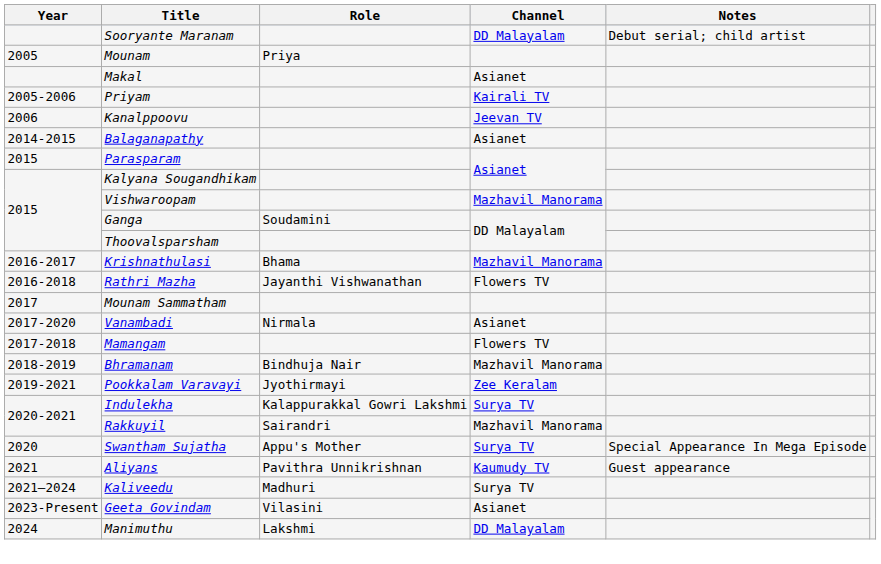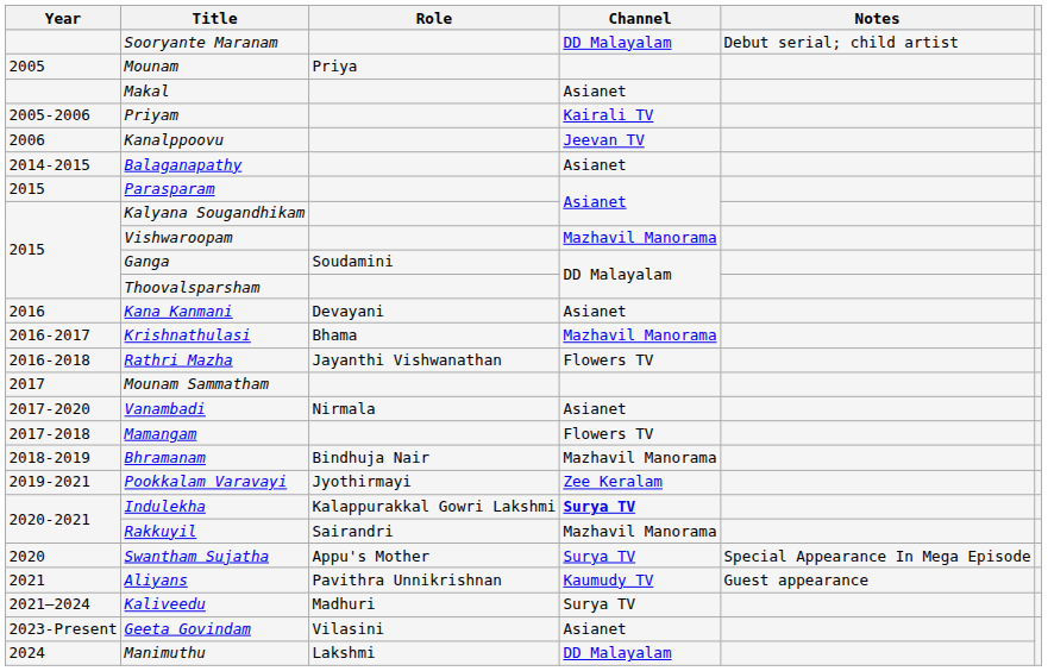 <table class="wikitable sortable" style="background:#f5f5f5;">
 <tr style="background:#B0C4DE;">
 <th>Year</th>
 <th>Title</th>
 <th>Role</th>
 <th>Channel</th>
 <th>Notes</th>
 <th></th>
 </tr>
 <tr>
 <td></td>
 <td><em>Sooryante Maranam</em></td>
 <td></td>
 <td><a href='#'>DD Malayalam</a></td>
 <td>Debut serial; child artist</td>
 <td></td>
 </tr>
 <tr>
 <td>2005</td>
 <td><em>Mounam</em></td>
 <td>Priya</td>
 <td></td>
 <td></td>
 <td></td>
 </tr>
 <tr>
 <td></td>
 <td><em>Makal</em></td>
 <td></td>
 <td>Asianet</td>
 <td></td>
 <td></td>
 </tr>
 <tr>
 <td>2005-2006</td>
 <td><em>Priyam</em></td>
 <td></td>
 <td><a href='#'>Kairali TV</a></td>
 <td></td>
 <td></td>
 </tr>
 <tr>
 <td>2006</td>
 <td><em>Kanalppoovu</em></td>
 <td></td>
 <td><a href='#'>Jeevan TV</a></td>
 <td></td>
 <td></td>
 </tr>
 <tr>
 <td>2014-2015</td>
 <td><em><a href='#'>Balaganapathy</a></em></td>
 <td></td>
 <td>Asianet</td>
 <td></td>
 <td></td>
 </tr>
 <tr>
 <td>2015</td>
 <td><em><a href='#'>Parasparam</a></em></td>
 <td></td>
 <td rowspan="2"><a href='#'>Asianet</a></td>
 <td></td>
 <td></td>
 </tr>
 <tr>
 <td rowspan="4">2015</td>
 <td><em>Kalyana Sougandhikam</em></td>
 <td></td>
 <td></td>
 <td></td>
 </tr>
 <tr>
 <td><em>Vishwaroopam</em></td>
 <td></td>
 <td><a href='#'>Mazhavil Manorama</a></td>
 <td></td>
 <td></td>
 </tr>
 <tr>
 <td><em>Ganga</em></td>
 <td>Soudamini</td>
 <td rowspan="2">DD Malayalam</td>
 <td></td>
 <td></td>
 </tr>
 <tr>
 <td><em>Thoovalsparsham</em></td>
 <td></td>
 <td></td>
 <td></td>
 </tr>
 <tr>
+<td>2016</td>
+<td><em><a href='#'>Kana Kanmani</a></em></td>
+<td>Devayani</td>
+<td>Asianet</td>
+<td></td>
+<td></td>
+</tr>
+<tr>
 <td>2016-2017</td>
 <td><em><a href='#'>Krishnathulasi</a></em></td>
 <td>Bhama</td>
 <td><a href='#'>Mazhavil Manorama</a></td>
 <td></td>
 <td></td>
 </tr>
 <tr>
 <td>2016-2018</td>
 <td><em><a href='#'>Rathri Mazha</a></em></td>
 <td>Jayanthi Vishwanathan</td>
 <td>Flowers TV</td>
 <td></td>
 <td></td>
 </tr>
 <tr>
 <td>2017</td>
 <td><em>Mounam Sammatham</em></td>
 <td></td>
 <td></td>
 <td></td>
 <td></td>
 </tr>
 <tr>
 <td>2017-2020</td>
 <td><em><a href='#'>Vanambadi</a></em></td>
 <td>Nirmala</td>
 <td>Asianet</td>
 <td></td>
 <td></td>
 </tr>
 <tr>
 <td>2017-2018</td>
 <td><em><a href='#'>Mamangam</a></em></td>
 <td></td>
 <td>Flowers TV</td>
 <td></td>
 <td></td>
 </tr>
 <tr>
 <td>2018-2019</td>
 <td><em><a href='#'>Bhramanam</a></em></td>
 <td>Bindhuja Nair</td>
 <td>Mazhavil Manorama</td>
 <td></td>
 <td></td>
 </tr>
 <tr>
 <td>2019-2021</td>
 <td><em><a href='#'>Pookkalam Varavayi</a></em></td>
 <td>Jyothirmayi</td>
 <td><a href='#'>Zee Keralam</a></td>
 <td></td>
 <td> <br> </td>
 </tr>
 <tr>
 <td rowspan="2">2020-2021</td>
 <td><em><a href='#'>Indulekha</a></em></td>
 <td>Kalappurakkal Gowri Lakshmi</td>
-<td><a href='#'>Surya TV</a></td>
+<td><strong><a href='#'>Surya TV</a></strong></td>
 <td></td>
 <td> <br> </td>
 </tr>
 <tr>
 <td><em><a href='#'>Rakkuyil</a></em></td>
 <td>Sairandri</td>
 <td>Mazhavil Manorama</td>
 <td></td>
 <td></td>
 </tr>
 <tr>
 <td>2020</td>
 <td><em><a href='#'>Swantham Sujatha</a></em></td>
 <td>Appu's Mother</td>
 <td><a href='#'>Surya TV</a></td>
 <td>Special Appearance In Mega Episode</td>
 <td></td>
 </tr>
 <tr>
 <td>2021</td>
 <td><em><a href='#'>Aliyans</a></em></td>
 <td>Pavithra Unnikrishnan</td>
 <td><a href='#'>Kaumudy TV</a></td>
 <td>Guest appearance</td>
 <td></td>
 </tr>
 <tr>
 <td>2021–2024</td>
 <td><em><a href='#'>Kaliveedu</a></em></td>
 <td>Madhuri</td>
 <td>Surya TV</td>
 <td></td>
 <td> <br> </td>
 </tr>
 <tr>
 <td>2023-Present</td>
 <td><em><a href='#'>Geeta Govindam</a></em></td>
 <td>Vilasini</td>
 <td>Asianet</td>
 <td></td>
 </tr>
 <tr>
 <td>2024</td>
 <td><em>Manimuthu</em></td>
 <td>Lakshmi</td>
 <td><a href='#'>DD Malayalam</a></td>
 <td></td>
 </tr>
 </table>
